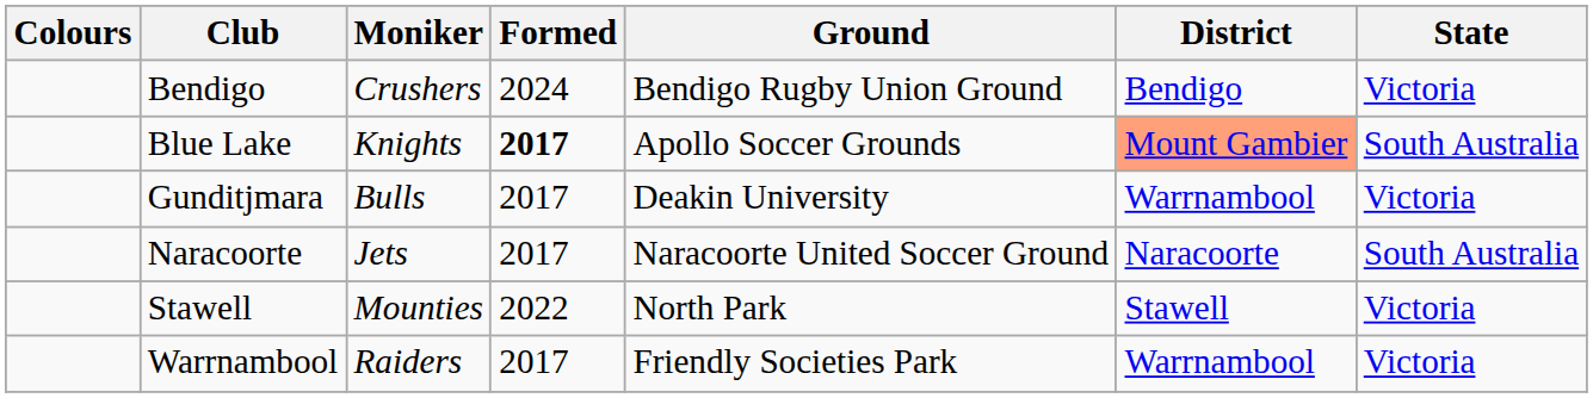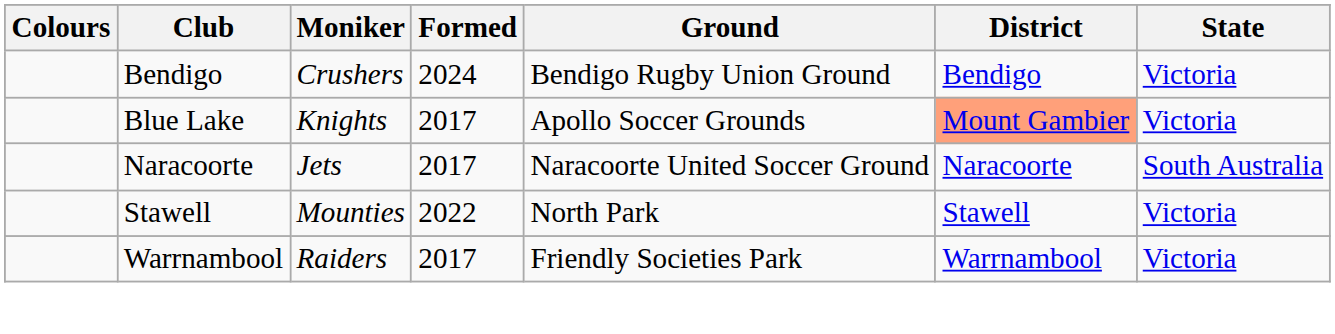 <table class="wikitable">
 <tr>
 <th>Colours</th>
 <th>Club</th>
 <th>Moniker</th>
 <th>Formed</th>
 <th>Ground</th>
 <th>District</th>
 <th>State</th>
 </tr>
 <tr>
 <td></td>
 <td>Bendigo</td>
 <td><em>Crushers</em></td>
 <td>2024</td>
 <td>Bendigo Rugby Union Ground</td>
 <td><a href='#'>Bendigo</a></td>
 <td><a href='#'>Victoria</a></td>
 </tr>
 <tr>
 <td></td>
 <td>Blue Lake</td>
 <td><em>Knights</em></td>
-<td><strong>2017</strong></td>
+<td>2017</td>
 <td>Apollo Soccer Grounds</td>
 <td style="background: lightsalmon;"><a href='#'>Mount Gambier</a></td>
-<td><a href='#'>South Australia</a></td>
-</tr>
-<tr>
-<td></td>
-<td>Gunditjmara</td>
-<td><em>Bulls</em></td>
-<td>2017</td>
-<td>Deakin University</td>
-<td><a href='#'>Warrnambool</a></td>
 <td><a href='#'>Victoria</a></td>
 </tr>
 <tr>
 <td></td>
 <td>Naracoorte</td>
 <td><em>Jets</em></td>
 <td>2017</td>
 <td>Naracoorte United Soccer Ground</td>
 <td><a href='#'>Naracoorte</a></td>
 <td><a href='#'>South Australia</a></td>
 </tr>
 <tr>
 <td></td>
 <td>Stawell</td>
 <td><em>Mounties</em></td>
 <td>2022</td>
 <td>North Park</td>
 <td><a href='#'>Stawell</a></td>
 <td><a href='#'>Victoria</a></td>
 </tr>
 <tr>
 <td></td>
 <td>Warrnambool</td>
 <td><em>Raiders</em></td>
 <td>2017</td>
 <td>Friendly Societies Park</td>
 <td><a href='#'>Warrnambool</a></td>
 <td><a href='#'>Victoria</a></td>
 </tr>
 </table>
